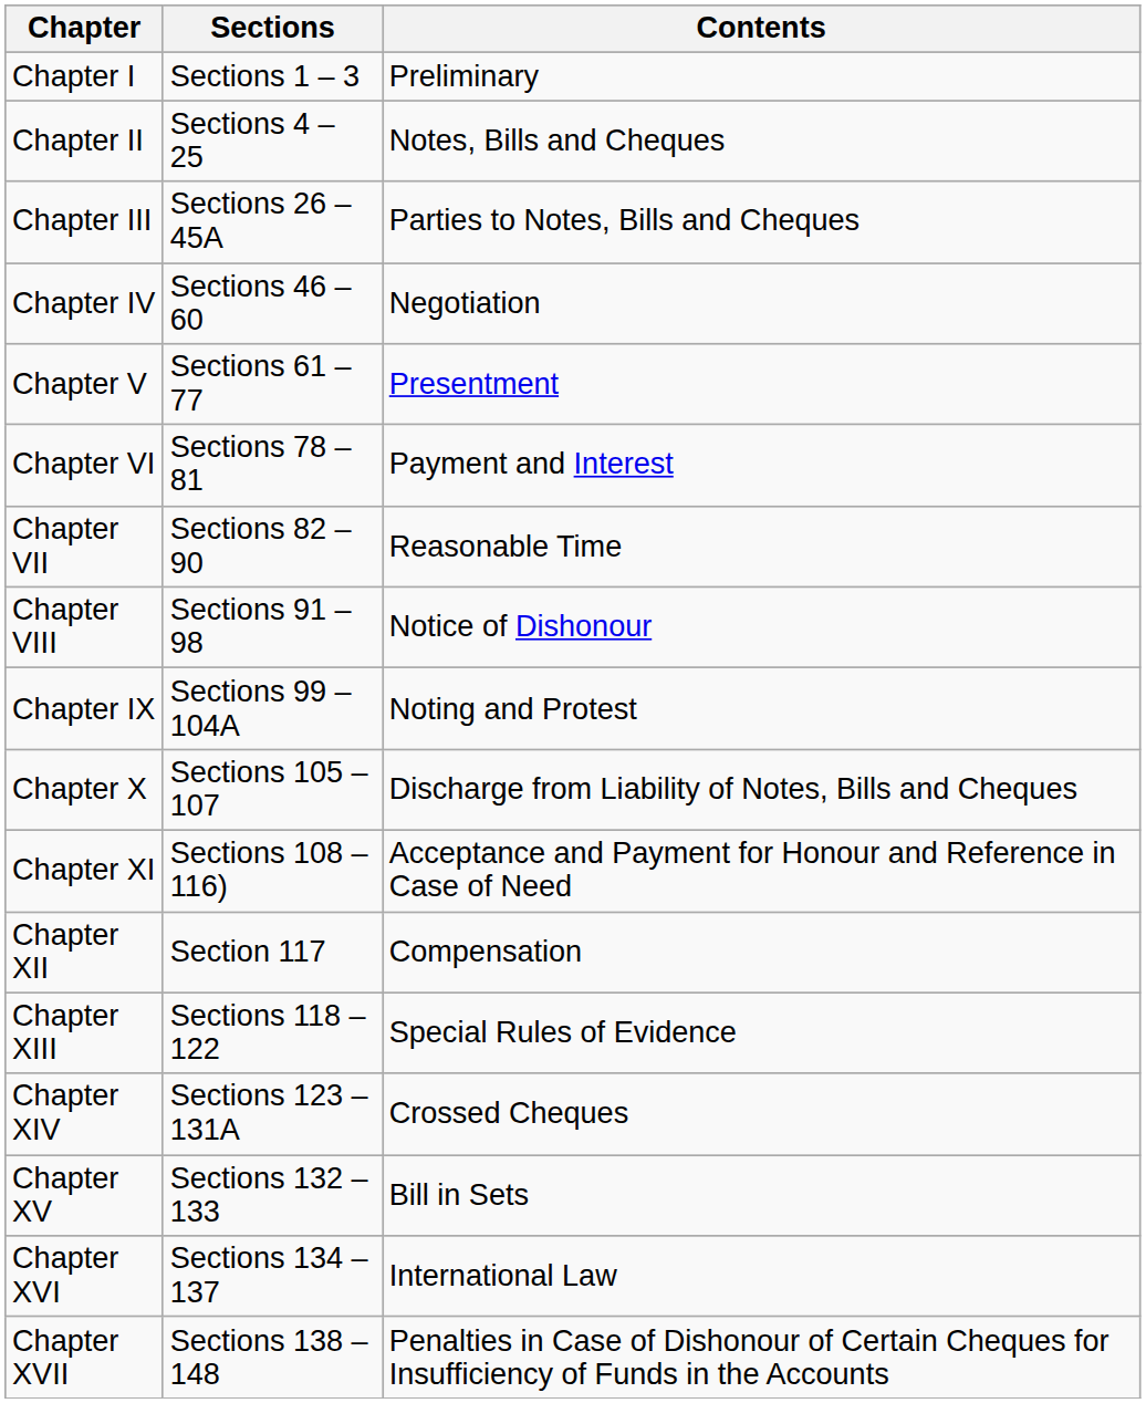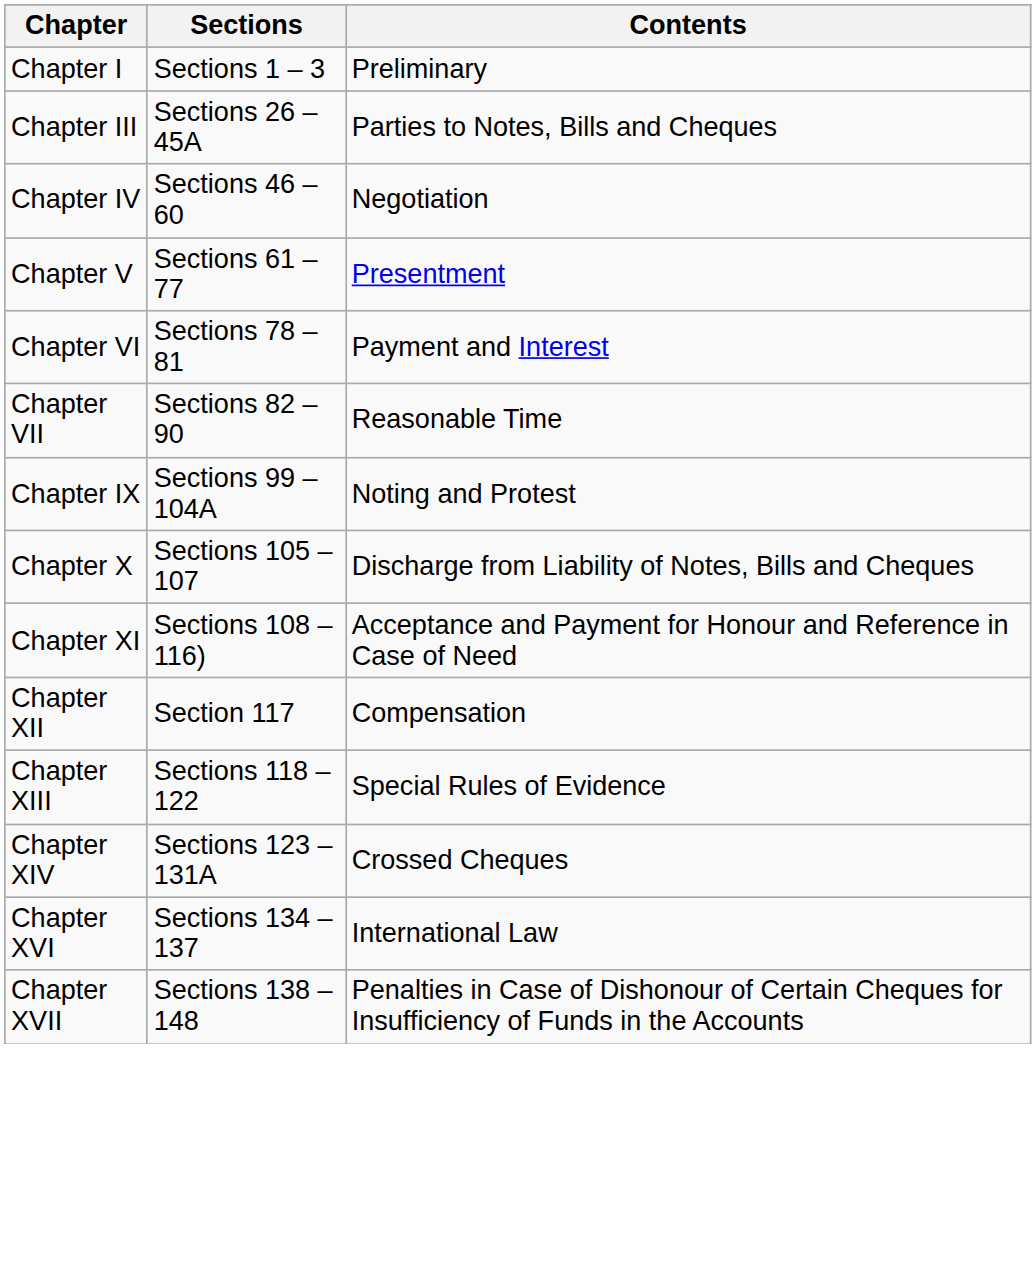 <table class="wikitable">
 <tr>
 <th>Chapter</th>
 <th>Sections</th>
 <th>Contents</th>
 </tr>
 <tr>
 <td>Chapter I</td>
 <td>Sections 1 – 3</td>
 <td>Preliminary</td>
-</tr>
-<tr>
-<td>Chapter II</td>
-<td>Sections 4 – 25</td>
-<td>Notes, Bills and Cheques</td>
 </tr>
 <tr>
 <td>Chapter III</td>
 <td>Sections 26 – 45A</td>
 <td>Parties to Notes, Bills and Cheques</td>
 </tr>
 <tr>
 <td>Chapter IV</td>
 <td>Sections 46 – 60</td>
 <td>Negotiation</td>
 </tr>
 <tr>
 <td>Chapter V</td>
 <td>Sections 61 – 77</td>
 <td><a href='#'>Presentment</a></td>
 </tr>
 <tr>
 <td>Chapter VI</td>
 <td>Sections 78 – 81</td>
 <td>Payment and <a href='#'>Interest</a></td>
 </tr>
 <tr>
 <td>Chapter VII</td>
 <td>Sections 82 – 90</td>
 <td>Reasonable Time</td>
-</tr>
-<tr>
-<td>Chapter VIII</td>
-<td>Sections 91 – 98</td>
-<td>Notice of <a href='#'>Dishonour</a></td>
 </tr>
 <tr>
 <td>Chapter IX</td>
 <td>Sections 99 – 104A</td>
 <td>Noting and Protest</td>
 </tr>
 <tr>
 <td>Chapter X</td>
 <td>Sections 105 – 107</td>
 <td>Discharge from Liability of Notes, Bills and Cheques</td>
 </tr>
 <tr>
 <td>Chapter XI</td>
 <td>Sections 108 – 116)</td>
 <td>Acceptance and Payment for Honour and Reference in Case of Need</td>
 </tr>
 <tr>
 <td>Chapter XII</td>
 <td>Section 117</td>
 <td>Compensation</td>
 </tr>
 <tr>
 <td>Chapter XIII</td>
 <td>Sections 118 – 122</td>
 <td>Special Rules of Evidence</td>
 </tr>
 <tr>
 <td>Chapter XIV</td>
 <td>Sections 123 – 131A</td>
 <td>Crossed Cheques</td>
 </tr>
 <tr>
-<td>Chapter XV</td>
-<td>Sections 132 – 133</td>
-<td>Bill in Sets</td>
-</tr>
-<tr>
 <td>Chapter XVI</td>
 <td>Sections 134 – 137</td>
 <td>International Law</td>
 </tr>
 <tr>
 <td>Chapter XVII</td>
 <td>Sections 138 – 148</td>
 <td>Penalties in Case of Dishonour of Certain Cheques for Insufficiency of Funds in the Accounts</td>
 </tr>
 </table>
